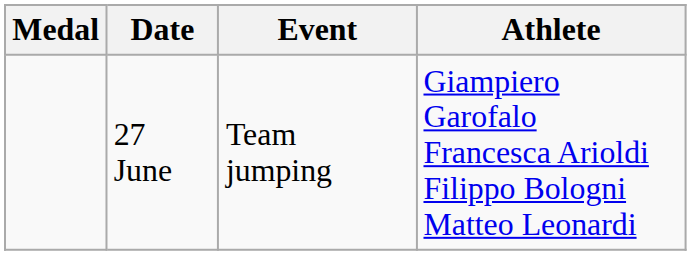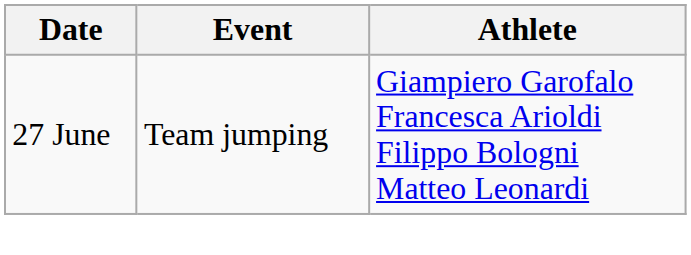 <table class="wikitable sortable" width=55% style="font-size:100%; text-align:left;">
 <tr>
-<th>Medal</th>
 <th>Date</th>
 <th>Event</th>
 <th>Athlete</th>
 </tr>
 <tr>
-<td></td>
 <td>27 June</td>
 <td>Team jumping</td>
 <td><a href='#'>Giampiero Garofalo</a> <br><a href='#'>Francesca Arioldi</a><br><a href='#'>Filippo Bologni</a><br><a href='#'>Matteo Leonardi</a></td>
 </tr>
 </table>
